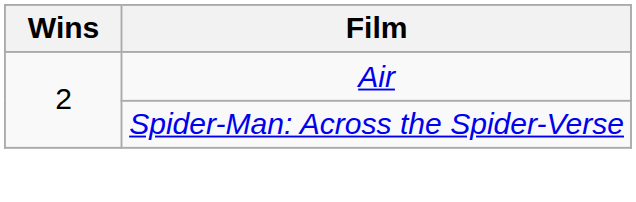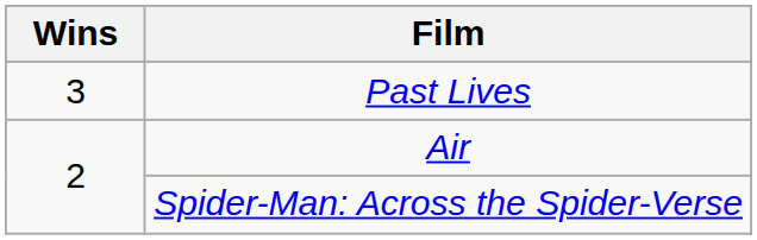 <table class="wikitable" rowspan="2" style="text-align:center" background: #f6e39c;>
 <tr>
 <th scope="col" style="width:55px;">Wins</th>
 <th scope="col" style="text-align:center;">Film</th>
+</tr>
+<tr>
+<td style="text-align:center">3</td>
+<td><em><a href='#'>Past Lives</a></em></td>
 </tr>
 <tr>
 <td style="text-align:center" rowspan="2">2</td>
 <td><em><a href='#'>Air</a></em></td>
 </tr>
 <tr>
 <td><em><a href='#'>Spider-Man: Across the Spider-Verse</a></em></td>
 </tr>
 </table>
